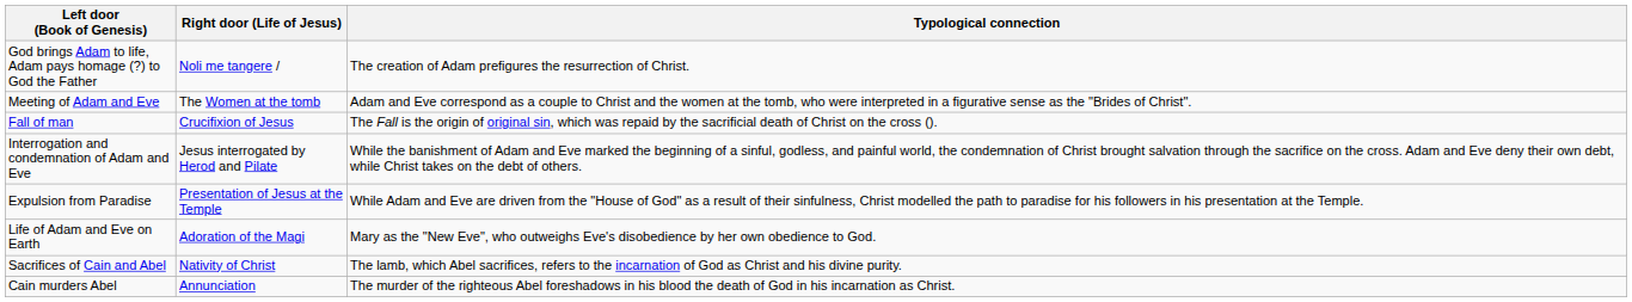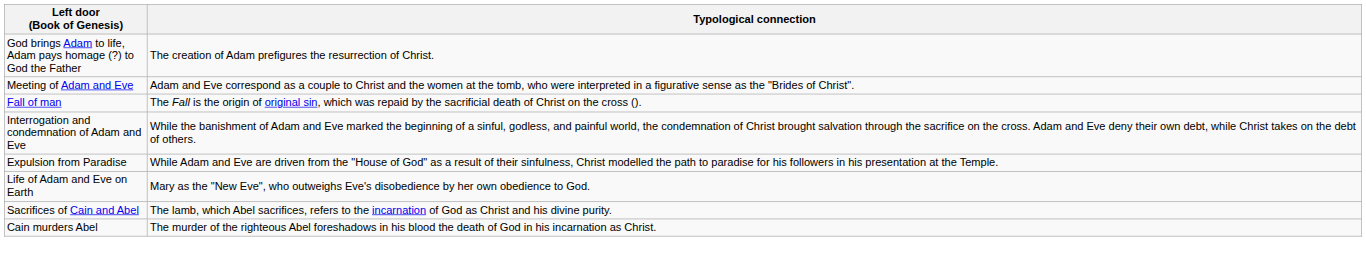 <table class="wikitable">
 <tr>
 <th width ="200pt">Left door (Book of Genesis)</th>
-<th width = "200pt">Right door (Life of Jesus)</th>
 <th>Typological connection</th>
 </tr>
 <tr>
 <td>God brings <a href='#'>Adam</a> to life, Adam pays homage (?) to God the Father</td>
-<td><a href='#'>Noli me tangere</a> / </td>
 <td>The creation of Adam prefigures the resurrection of Christ.</td>
 </tr>
 <tr>
 <td>Meeting of <a href='#'>Adam and Eve</a></td>
-<td>The <a href='#'>Women at the tomb</a></td>
 <td>Adam and Eve correspond as a couple to Christ and the women at the tomb, who were interpreted in a figurative sense as the "Brides of Christ".</td>
 </tr>
 <tr>
 <td><a href='#'>Fall of man</a></td>
-<td><a href='#'>Crucifixion of Jesus</a></td>
 <td>The <em>Fall</em> is the origin of <a href='#'>original sin</a>, which was repaid by the sacrificial death of Christ on the cross ().</td>
 </tr>
 <tr>
 <td>Interrogation and condemnation of Adam and Eve</td>
-<td>Jesus interrogated by <a href='#'>Herod</a> and <a href='#'>Pilate</a></td>
 <td>While the banishment of Adam and Eve marked the beginning of a sinful, godless, and painful world, the condemnation of Christ brought salvation through the sacrifice on the cross. Adam and Eve deny their own debt, while Christ takes on the debt of others.</td>
 </tr>
 <tr>
 <td>Expulsion from Paradise</td>
-<td><a href='#'>Presentation of Jesus at the Temple</a></td>
 <td>While Adam and Eve are driven from the "House of God" as a result of their sinfulness, Christ modelled the path to paradise for his followers in his presentation at the Temple.</td>
 </tr>
 <tr>
 <td>Life of Adam and Eve on Earth</td>
-<td><a href='#'>Adoration of the Magi</a></td>
 <td>Mary as the "New Eve", who outweighs Eve's disobedience by her own obedience to God.</td>
 </tr>
 <tr>
 <td>Sacrifices of <a href='#'>Cain and Abel</a></td>
-<td><a href='#'>Nativity of Christ</a></td>
 <td>The lamb, which Abel sacrifices, refers to the <a href='#'>incarnation</a> of God as Christ and his divine purity.</td>
 </tr>
 <tr>
 <td>Cain murders Abel</td>
-<td><a href='#'>Annunciation</a></td>
 <td>The murder of the righteous Abel foreshadows in his blood the death of God in his incarnation as Christ.</td>
 </tr>
 </table>
